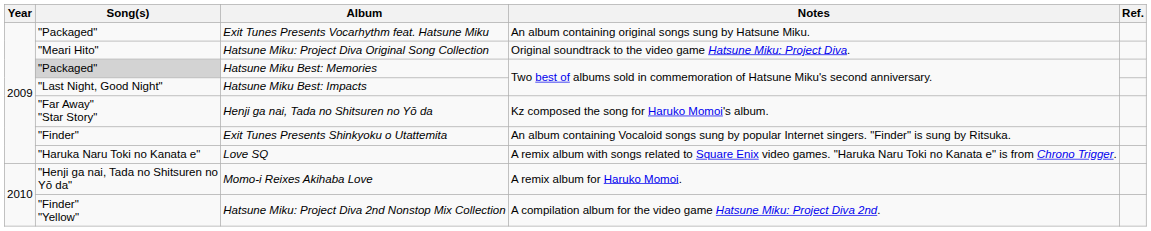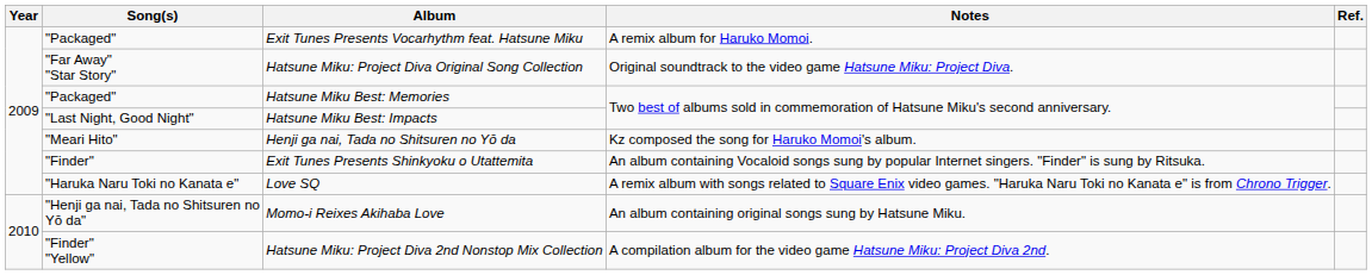 <table class="wikitable" border="1">
 <tr>
 <th rowspan="1">Year</th>
 <th rowspan="1" width="250">Song(s)</th>
 <th rowspan="1">Album</th>
 <th rowspan="1">Notes</th>
 <th rowspan="1">Ref.</th>
 </tr>
 <tr>
 <td rowspan="7">2009</td>
 <td>"Packaged"</td>
 <td><em>Exit Tunes Presents Vocarhythm feat. Hatsune Miku</em></td>
-<td>An album containing original songs sung by Hatsune Miku.</td>
+<td>A remix album for <a href='#'>Haruko Momoi</a>.</td>
 <td align="center"></td>
 </tr>
 <tr>
-<td>"Meari Hito"</td>
+<td>"Far Away"<br>"Star Story"</td>
 <td><em>Hatsune Miku: Project Diva Original Song Collection</em></td>
 <td>Original soundtrack to the video game <em><a href='#'>Hatsune Miku: Project Diva</a></em>.</td>
 <td align="center"></td>
 </tr>
 <tr>
-<td style="background: lightgrey;">"Packaged"</td>
+<td>"Packaged"</td>
 <td><em>Hatsune Miku Best: Memories</em></td>
 <td rowspan="2">Two <a href='#'>best of</a> albums sold in commemoration of Hatsune Miku's second anniversary.</td>
 <td align="center"></td>
 </tr>
 <tr>
 <td>"Last Night, Good Night"</td>
 <td><em>Hatsune Miku Best: Impacts</em></td>
 <td align="center"></td>
 </tr>
 <tr>
-<td>"Far Away"<br>"Star Story"</td>
+<td>"Meari Hito"</td>
 <td><em>Henji ga nai, Tada no Shitsuren no Yō da</em></td>
 <td>Kz composed the song for <a href='#'>Haruko Momoi</a>'s album.</td>
 <td></td>
 </tr>
 <tr>
 <td>"Finder"</td>
 <td><em>Exit Tunes Presents Shinkyoku o Utattemita</em></td>
 <td>An album containing Vocaloid songs sung by popular Internet singers. "Finder" is sung by Ritsuka.</td>
 <td align="center"></td>
 </tr>
 <tr>
 <td>"Haruka Naru Toki no Kanata e"</td>
 <td><em>Love SQ</em></td>
 <td>A remix album with songs related to <a href='#'>Square Enix</a> video games. "Haruka Naru Toki no Kanata e" is from <em><a href='#'>Chrono Trigger</a></em>.</td>
 <td align="center"></td>
 </tr>
 <tr>
 <td rowspan="2">2010</td>
 <td>"Henji ga nai, Tada no Shitsuren no Yō da"</td>
 <td><em>Momo-i Reixes Akihaba Love</em></td>
-<td>A remix album for <a href='#'>Haruko Momoi</a>.</td>
+<td>An album containing original songs sung by Hatsune Miku.</td>
 <td align="center"></td>
 </tr>
 <tr>
 <td>"Finder"<br>"Yellow"</td>
 <td><em>Hatsune Miku: Project Diva 2nd Nonstop Mix Collection</em></td>
 <td>A compilation album for the video game <em><a href='#'>Hatsune Miku: Project Diva 2nd</a></em>.</td>
 <td align="center"></td>
 </tr>
 </table>
